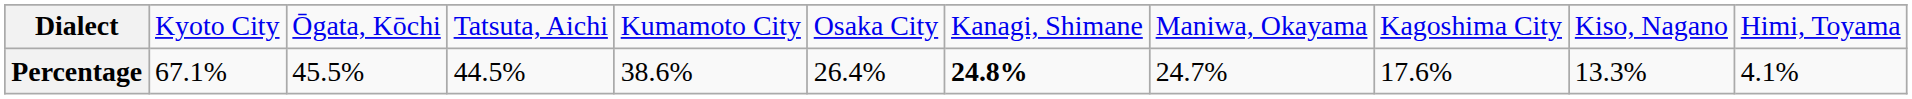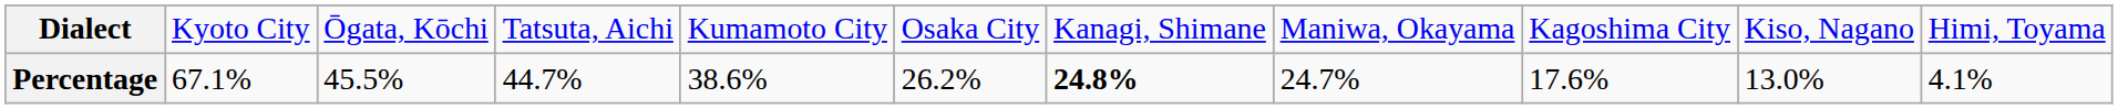 <table class="wikitable">
 <tr>
 <th>Dialect</th>
 <td><a href='#'>Kyoto City</a></td>
 <td><a href='#'>Ōgata, Kōchi</a></td>
 <td><a href='#'>Tatsuta, Aichi</a></td>
 <td><a href='#'>Kumamoto City</a></td>
 <td><a href='#'>Osaka City</a></td>
 <td><a href='#'>Kanagi, Shimane</a></td>
 <td><a href='#'>Maniwa, Okayama</a></td>
 <td><a href='#'>Kagoshima City</a></td>
 <td><a href='#'>Kiso, Nagano</a></td>
 <td><a href='#'>Himi, Toyama</a></td>
 </tr>
 <tr>
 <th>Percentage</th>
 <td>67.1%</td>
 <td>45.5%</td>
-<td>44.5%</td>
+<td>44.7%</td>
 <td>38.6%</td>
-<td>26.4%</td>
+<td>26.2%</td>
 <td><strong>24.8%</strong></td>
 <td>24.7%</td>
 <td>17.6%</td>
-<td>13.3%</td>
+<td>13.0%</td>
 <td>4.1%</td>
 </tr>
 </table>
